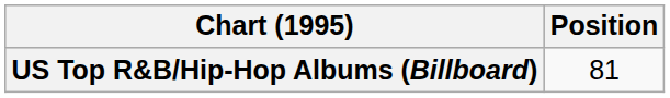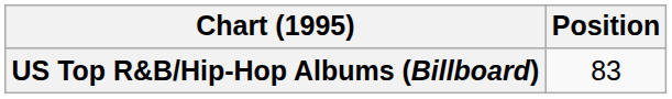 <table class="wikitable plainrowheaders" style="text-align:center">
 <tr>
 <th scope="col">Chart (1995)</th>
 <th scope="col">Position</th>
 </tr>
 <tr>
 <th scope="row">US Top R&B/Hip-Hop Albums (<em>Billboard</em>)</th>
-<td>81</td>
+<td>83</td>
 </tr>
 </table>
